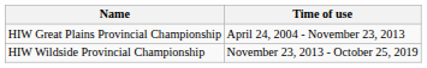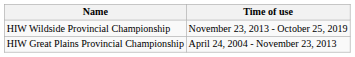 <table class="wikitable" border="1">
 <tr>
 <th>Name</th>
 <th>Time of use</th>
 </tr>
 <tr>
+<td>HIW Wildside Provincial Championship</td>
+<td>November 23, 2013 - October 25, 2019</td>
+</tr>
+<tr>
 <td>HIW Great Plains Provincial Championship</td>
 <td>April 24, 2004 -  November 23, 2013</td>
 </tr>
-<tr>
-<td>HIW Wildside Provincial Championship</td>
-<td>November 23, 2013 - October 25, 2019</td>
-</tr>
 </table>
